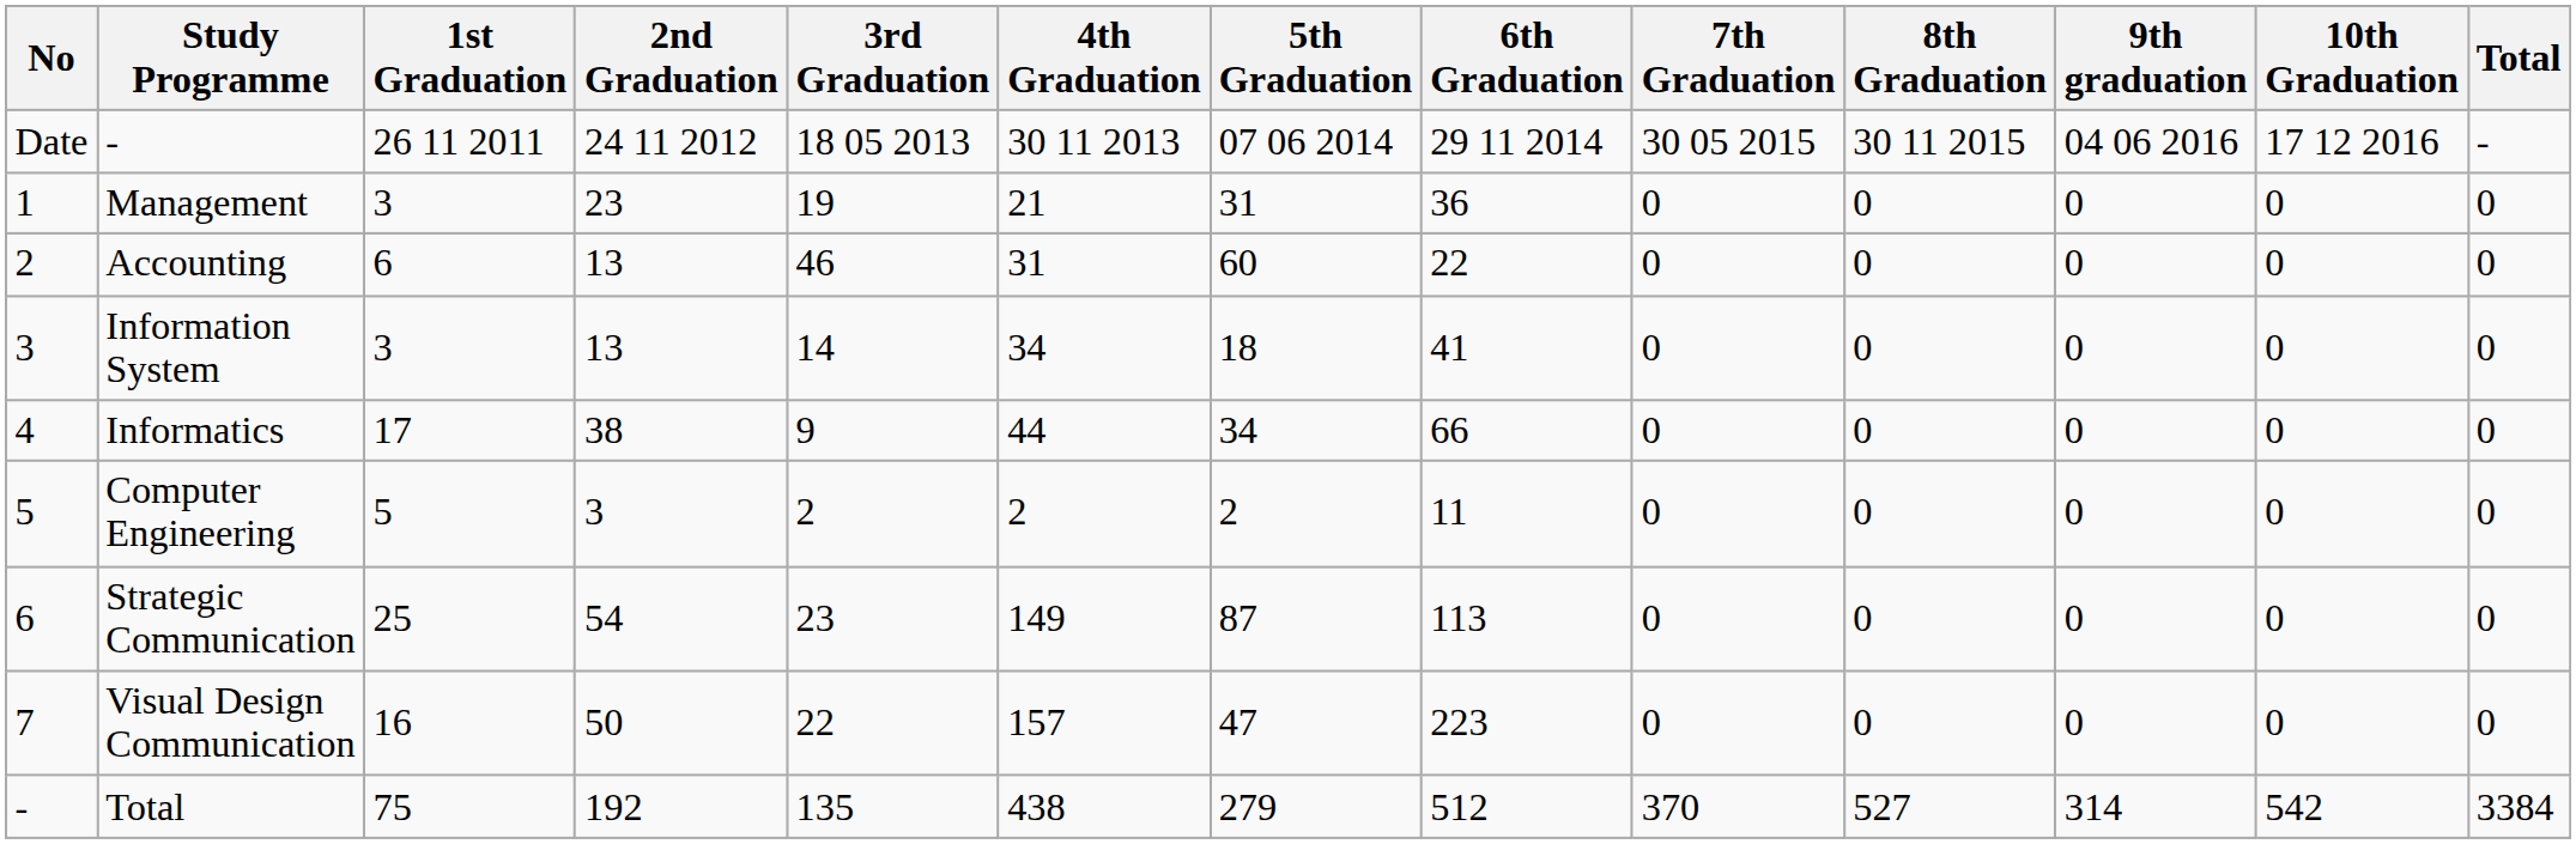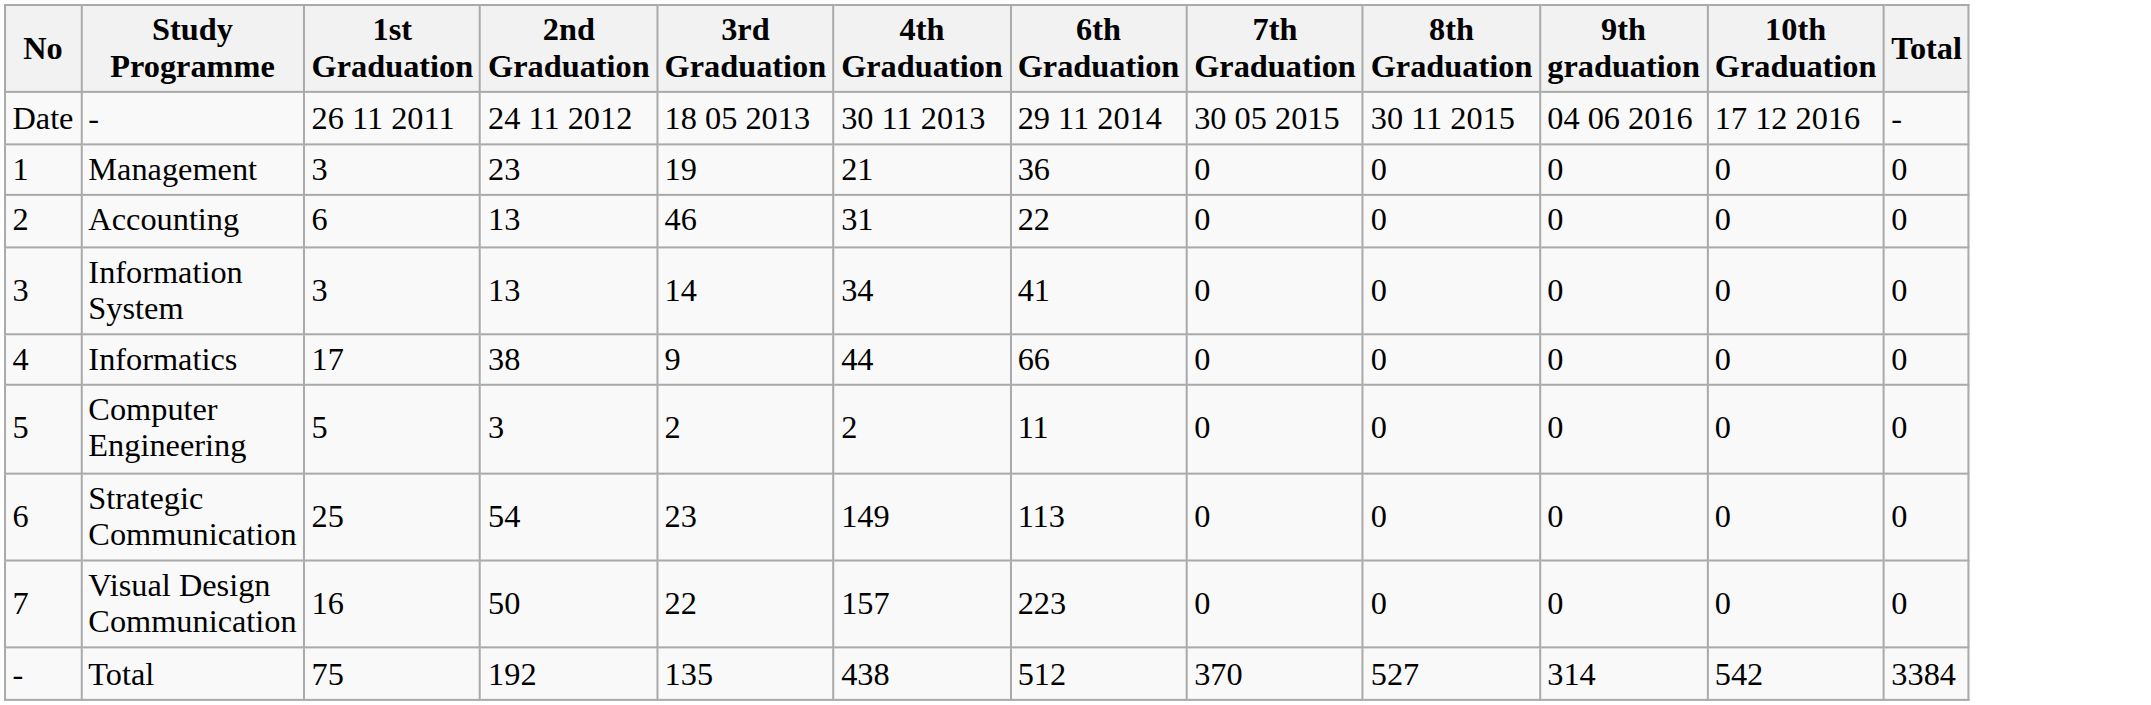 <table class="wikitable sortable">
 <tr>
 <th>No</th>
 <th>Study Programme</th>
 <th>1st Graduation </th>
 <th>2nd Graduation </th>
 <th>3rd Graduation </th>
 <th>4th Graduation </th>
-<th>5th Graduation</th>
 <th>6th  Graduation</th>
 <th>7th Graduation</th>
 <th>8th Graduation</th>
 <th>9th graduation</th>
 <th>10th Graduation</th>
 <th>Total</th>
 </tr>
 <tr>
 <td>Date</td>
 <td>-</td>
 <td>26 11 2011</td>
 <td>24 11 2012</td>
 <td>18 05 2013</td>
 <td>30 11 2013</td>
-<td>07 06 2014</td>
 <td>29 11 2014</td>
 <td>30 05 2015</td>
 <td>30 11 2015</td>
 <td>04 06 2016</td>
 <td>17 12 2016</td>
 <td>-</td>
 </tr>
 <tr>
 <td>1</td>
 <td>Management</td>
 <td>3</td>
 <td>23</td>
 <td>19</td>
 <td>21</td>
-<td>31</td>
 <td>36</td>
 <td>0</td>
 <td>0</td>
 <td>0</td>
 <td>0</td>
 <td>0</td>
 </tr>
 <tr>
 <td>2</td>
 <td>Accounting</td>
 <td>6</td>
 <td>13</td>
 <td>46</td>
 <td>31</td>
-<td>60</td>
 <td>22</td>
 <td>0</td>
 <td>0</td>
 <td>0</td>
 <td>0</td>
 <td>0</td>
 </tr>
 <tr>
 <td>3</td>
 <td>Information System</td>
 <td>3</td>
 <td>13</td>
 <td>14</td>
 <td>34</td>
-<td>18</td>
 <td>41</td>
 <td>0</td>
 <td>0</td>
 <td>0</td>
 <td>0</td>
 <td>0</td>
 </tr>
 <tr>
 <td>4</td>
 <td>Informatics</td>
 <td>17</td>
 <td>38</td>
 <td>9</td>
 <td>44</td>
-<td>34</td>
 <td>66</td>
 <td>0</td>
 <td>0</td>
 <td>0</td>
 <td>0</td>
 <td>0</td>
 </tr>
 <tr>
 <td>5</td>
 <td>Computer Engineering</td>
 <td>5</td>
 <td>3</td>
-<td>2</td>
 <td>2</td>
 <td>2</td>
 <td>11</td>
 <td>0</td>
 <td>0</td>
 <td>0</td>
 <td>0</td>
 <td>0</td>
 </tr>
 <tr>
 <td>6</td>
 <td>Strategic Communication</td>
 <td>25</td>
 <td>54</td>
 <td>23</td>
 <td>149</td>
-<td>87</td>
 <td>113</td>
 <td>0</td>
 <td>0</td>
 <td>0</td>
 <td>0</td>
 <td>0</td>
 </tr>
 <tr>
 <td>7</td>
 <td>Visual Design Communication</td>
 <td>16</td>
 <td>50</td>
 <td>22</td>
 <td>157</td>
-<td>47</td>
 <td>223</td>
 <td>0</td>
 <td>0</td>
 <td>0</td>
 <td>0</td>
 <td>0</td>
 </tr>
 <tr>
 <td>-</td>
 <td>Total</td>
 <td>75</td>
 <td>192</td>
 <td>135</td>
 <td>438</td>
-<td>279</td>
 <td>512</td>
 <td>370</td>
 <td>527</td>
 <td>314</td>
 <td>542</td>
 <td>3384</td>
 </tr>
 </table>
